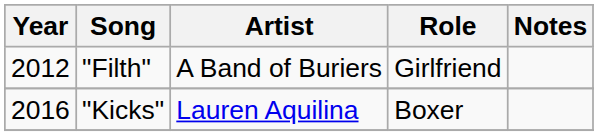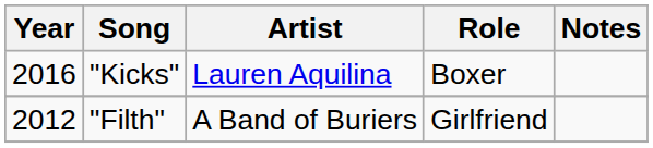 <table class="wikitable" style="font-size:95%;">
 <tr>
 <th style="background:#F2F2F2;">Year</th>
 <th style="background:#F2F2F2;">Song</th>
 <th style="background:#F2F2F2;">Artist</th>
 <th style="background:#F2F2F2;">Role</th>
 <th style="background:#F2F2F2;">Notes</th>
+</tr>
+<tr>
+<td>2016</td>
+<td>"Kicks"</td>
+<td><a href='#'>Lauren Aquilina</a></td>
+<td>Boxer</td>
+<td></td>
+</tr>
+<tr>
 </tr>
 <tr>
 <td>2012</td>
 <td>"Filth"</td>
 <td>A Band of Buriers</td>
 <td>Girlfriend</td>
 <td></td>
 </tr>
 <tr>
 </tr>
-<tr>
-<td>2016</td>
-<td>"Kicks"</td>
-<td><a href='#'>Lauren Aquilina</a></td>
-<td>Boxer</td>
-<td></td>
-</tr>
-<tr>
-</tr>
 </table>
